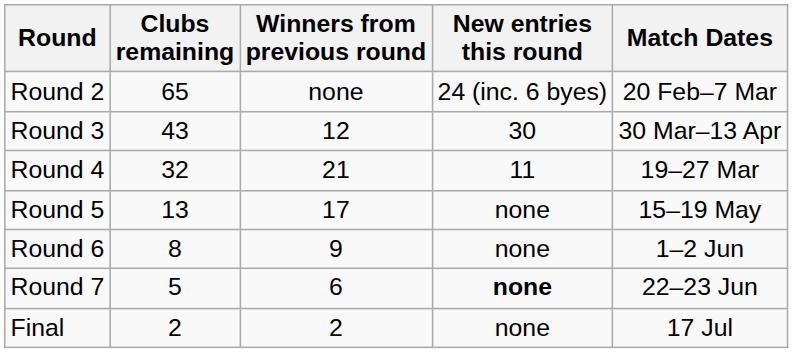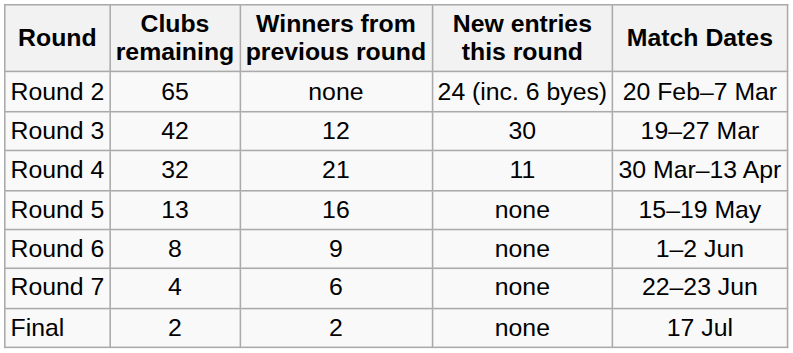 <table class="wikitable">
 <tr>
 <th>Round</th>
 <th>Clubs<br>remaining</th>
 <th>Winners from<br>previous round</th>
 <th>New entries<br>this round</th>
 <th>Match Dates</th>
 </tr>
 <tr>
 <td>Round 2</td>
 <td style="text-align:center;">65</td>
 <td style="text-align:center;">none</td>
 <td style="text-align:center;">24 (inc. 6 byes)</td>
 <td style="text-align:center;">20 Feb–7 Mar</td>
 </tr>
 <tr>
 <td>Round 3</td>
-<td style="text-align:center;">43</td>
+<td style="text-align:center;">42</td>
 <td style="text-align:center;">12</td>
 <td style="text-align:center;">30</td>
-<td style="text-align:center;">30 Mar–13 Apr</td>
+<td style="text-align:center;">19–27 Mar</td>
 </tr>
 <tr>
 <td>Round 4</td>
 <td style="text-align:center;">32</td>
 <td style="text-align:center;">21</td>
 <td style="text-align:center;">11</td>
-<td style="text-align:center;">19–27 Mar</td>
+<td style="text-align:center;">30 Mar–13 Apr</td>
 </tr>
 <tr>
 <td>Round 5</td>
 <td style="text-align:center;">13</td>
-<td style="text-align:center;">17</td>
+<td style="text-align:center;">16</td>
 <td style="text-align:center;">none</td>
 <td style="text-align:center;">15–19 May</td>
 </tr>
 <tr>
 <td>Round 6</td>
 <td style="text-align:center;">8</td>
 <td style="text-align:center;">9</td>
 <td style="text-align:center;">none</td>
 <td style="text-align:center;">1–2 Jun</td>
 </tr>
 <tr>
 <td>Round 7</td>
-<td style="text-align:center;">5</td>
+<td style="text-align:center;">4</td>
 <td style="text-align:center;">6</td>
-<td style="text-align:center;"><strong>none</strong></td>
+<td style="text-align:center;">none</td>
 <td style="text-align:center;">22–23 Jun</td>
 </tr>
 <tr>
 <td>Final</td>
 <td style="text-align:center;">2</td>
 <td style="text-align:center;">2</td>
 <td style="text-align:center;">none</td>
 <td style="text-align:center;">17 Jul</td>
 </tr>
 </table>
